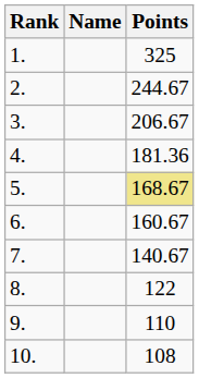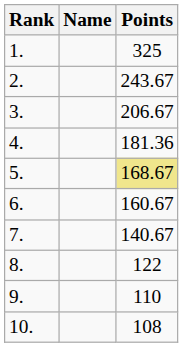 <table class="wikitable sortable">
 <tr>
 <th>Rank</th>
 <th>Name</th>
 <th>Points</th>
 </tr>
 <tr>
 <td>1.</td>
 <td></td>
 <td align=center>325</td>
 </tr>
 <tr>
 <td>2.</td>
 <td></td>
-<td align=center>244.67</td>
+<td align=center>243.67</td>
 </tr>
 <tr>
 <td>3.</td>
 <td></td>
 <td align=center>206.67</td>
 </tr>
 <tr>
 <td>4.</td>
 <td></td>
 <td align=center>181.36</td>
 </tr>
 <tr>
 <td>5.</td>
 <td></td>
 <td align=center style="background: khaki;">168.67</td>
 </tr>
 <tr>
 <td>6.</td>
 <td></td>
 <td align=center>160.67</td>
 </tr>
 <tr>
 <td>7.</td>
 <td></td>
 <td align=center>140.67</td>
 </tr>
 <tr>
 <td>8.</td>
 <td></td>
 <td align=center>122</td>
 </tr>
 <tr>
 <td>9.</td>
 <td></td>
 <td align=center>110</td>
 </tr>
 <tr>
 <td>10.</td>
 <td></td>
 <td align=center>108</td>
 </tr>
 </table>
